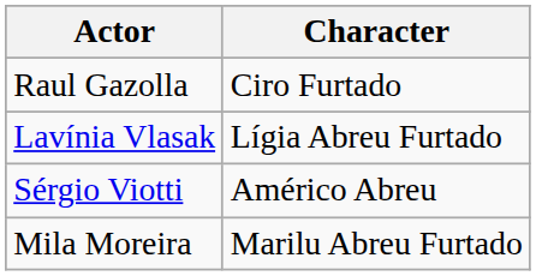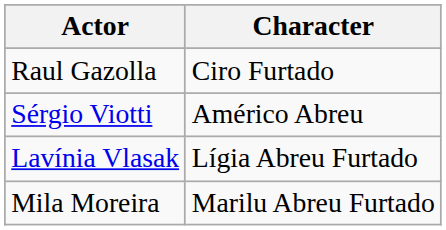 <table class="wikitable">
 <tr>
 <th>Actor</th>
 <th>Character</th>
 </tr>
 <tr>
 <td>Raul Gazolla</td>
 <td>Ciro Furtado</td>
 </tr>
 <tr>
+<td><a href='#'>Sérgio Viotti</a></td>
+<td>Américo Abreu</td>
+</tr>
+<tr>
 <td><a href='#'>Lavínia Vlasak</a></td>
 <td>Lígia Abreu Furtado</td>
-</tr>
-<tr>
-<td><a href='#'>Sérgio Viotti</a></td>
-<td>Américo Abreu</td>
 </tr>
 <tr>
 <td>Mila Moreira</td>
 <td>Marilu Abreu Furtado</td>
 </tr>
 </table>
